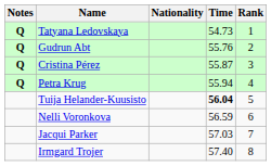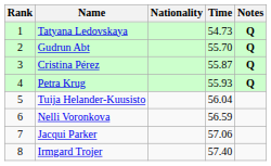 <table class="wikitable sortable" style="text-align:center">
 <tr>
-<th>Notes</th>
+<th>Rank</th>
 <th>Name</th>
 <th>Nationality</th>
 <th>Time</th>
-<th>Rank</th>
+<th>Notes</th>
 </tr>
 <tr bgcolor=ccffcc>
-<td><strong>Q</strong></td>
+<td>1</td>
 <td align=left><a href='#'>Tatyana Ledovskaya</a></td>
 <td align=left></td>
 <td>54.73</td>
-<td>1</td>
+<td><strong>Q</strong></td>
 </tr>
 <tr bgcolor=ccffcc>
-<td><strong>Q</strong></td>
+<td>2</td>
 <td align=left><a href='#'>Gudrun Abt</a></td>
 <td align=left></td>
-<td>55.76</td>
-<td>2</td>
+<td>55.70</td>
+<td><strong>Q</strong></td>
 </tr>
 <tr bgcolor=ccffcc>
-<td><strong>Q</strong></td>
+<td>3</td>
 <td align=left><a href='#'>Cristina Pérez</a></td>
 <td align=left></td>
 <td>55.87</td>
-<td>3</td>
+<td><strong>Q</strong></td>
 </tr>
 <tr bgcolor=ccffcc>
-<td><strong>Q</strong></td>
+<td>4</td>
 <td align=left><a href='#'>Petra Krug</a></td>
 <td align=left></td>
-<td>55.94</td>
-<td>4</td>
+<td>55.93</td>
+<td><strong>Q</strong></td>
 </tr>
 <tr>
-<td></td>
+<td>5</td>
 <td align=left><a href='#'>Tuija Helander-Kuusisto</a></td>
 <td align=left></td>
-<td><strong>56.04</strong></td>
-<td>5</td>
+<td>56.04</td>
+<td></td>
 </tr>
 <tr>
-<td></td>
+<td>6</td>
 <td align=left><a href='#'>Nelli Voronkova</a></td>
 <td align=left></td>
 <td>56.59</td>
-<td>6</td>
+<td></td>
 </tr>
 <tr>
-<td></td>
+<td>7</td>
 <td align=left><a href='#'>Jacqui Parker</a></td>
 <td align=left></td>
-<td>57.03</td>
-<td>7</td>
+<td>57.06</td>
+<td></td>
 </tr>
 <tr>
-<td></td>
+<td>8</td>
 <td align=left><a href='#'>Irmgard Trojer</a></td>
 <td align=left></td>
 <td>57.40</td>
-<td>8</td>
+<td></td>
 </tr>
 </table>
